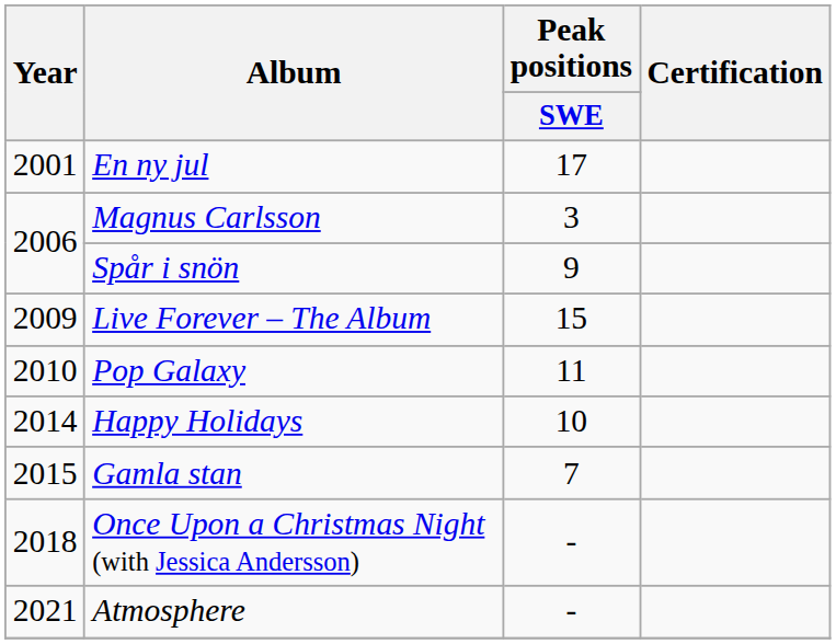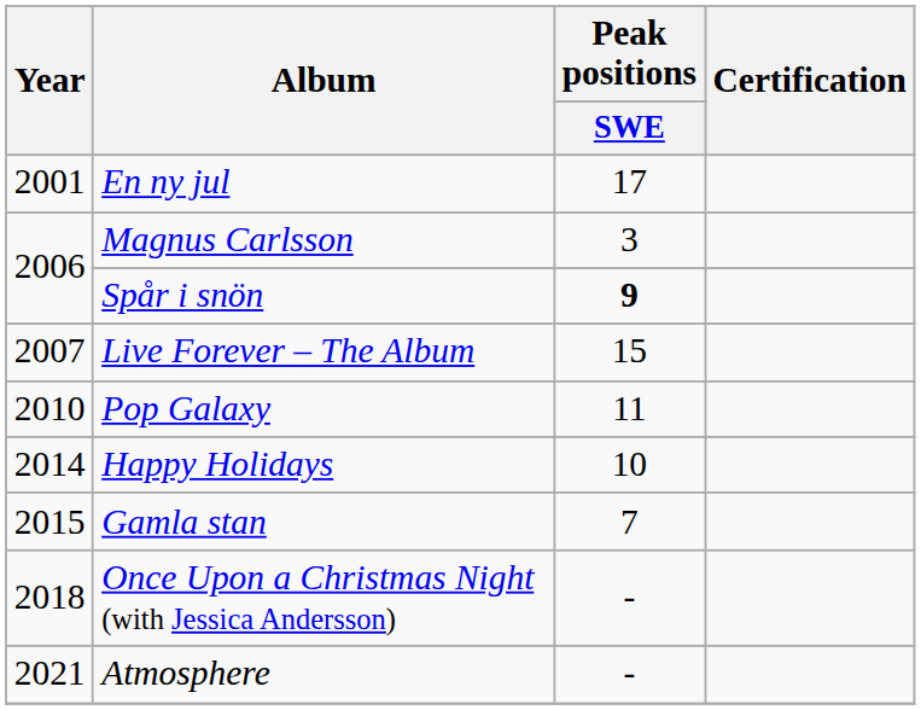 <table class="wikitable">
 <tr>
 <th align="center" rowspan="2" width="10">Year</th>
 <th align="center" rowspan="2" width="200">Album</th>
 <th align="center" colspan="1" width="20">Peak positions</th>
 <th align="center" rowspan="2" width="70">Certification</th>
 </tr>
 <tr>
 <th scope="col" style="width:3em;font-size:90%;"><a href='#'>SWE</a><br></th>
 </tr>
 <tr>
 <td style="text-align:center;" rowspan=1>2001</td>
 <td><em><a href='#'>En ny jul</a></em></td>
 <td style="text-align:center;">17</td>
 <td style="text-align:center;"></td>
 </tr>
 <tr>
 <td style="text-align:center;" rowspan=2>2006</td>
 <td><em><a href='#'>Magnus Carlsson</a></em></td>
 <td style="text-align:center;">3</td>
 <td style="text-align:center;"></td>
 </tr>
 <tr>
 <td><em><a href='#'>Spår i snön</a></em></td>
-<td style="text-align:center;">9</td>
+<td style="text-align:center;"><strong>9</strong></td>
 <td style="text-align:center;"></td>
 </tr>
 <tr>
-<td style="text-align:center;" rowspan=1>2009</td>
+<td style="text-align:center;" rowspan=1>2007</td>
 <td><em><a href='#'>Live Forever – The Album</a></em></td>
 <td style="text-align:center;">15</td>
 <td style="text-align:center;"></td>
 </tr>
 <tr>
 <td style="text-align:center;" rowspan=1>2010</td>
 <td><em><a href='#'>Pop Galaxy</a></em></td>
 <td style="text-align:center;">11</td>
 <td style="text-align:center;"></td>
 </tr>
 <tr>
 <td style="text-align:center;" rowspan=1>2014</td>
 <td><em><a href='#'>Happy Holidays</a></em></td>
 <td style="text-align:center;">10</td>
 <td style="text-align:center;"></td>
 </tr>
 <tr>
 <td style="text-align:center;" rowspan=1>2015</td>
 <td><em><a href='#'>Gamla stan</a></em></td>
 <td style="text-align:center;">7</td>
 <td style="text-align:center;"></td>
 </tr>
 <tr>
 <td style="text-align:center;" rowspan=1>2018</td>
 <td><em><a href='#'>Once Upon a Christmas Night</a></em> <br> <small> (with <a href='#'>Jessica Andersson</a>)</small></td>
 <td style="text-align:center;">-</td>
 <td style="text-align:center;"></td>
 </tr>
 <tr>
 <td style="text-align:center;" rowspan=1>2021</td>
 <td><em>Atmosphere</em></td>
 <td style="text-align:center;">-</td>
 <td style="text-align:center;"></td>
 </tr>
 <tr>
 </tr>
 </table>
